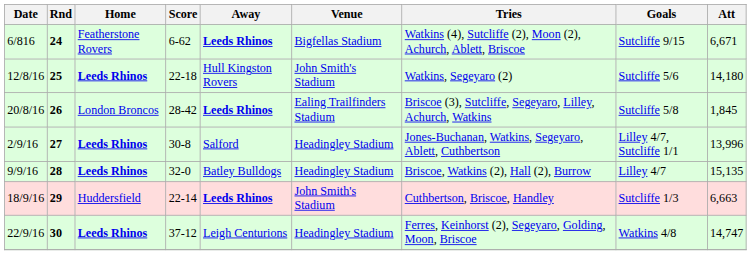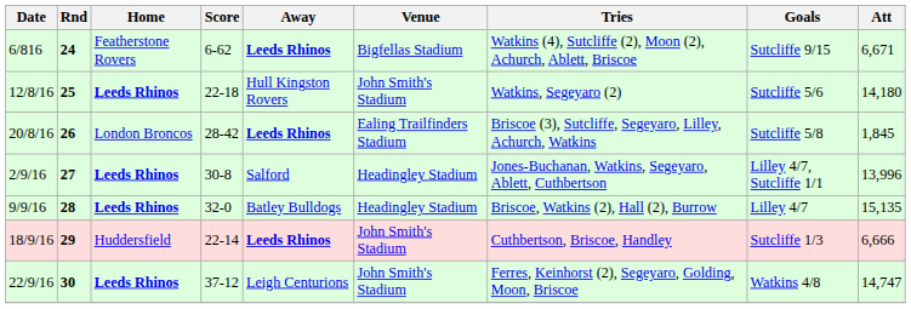 <table class="wikitable" style="font-size:90%;" width="100%">
 <tr>
 <th>Date</th>
 <th>Rnd</th>
 <th>Home</th>
 <th>Score</th>
 <th>Away</th>
 <th>Venue</th>
 <th>Tries</th>
 <th>Goals</th>
 <th>Att</th>
 </tr>
 <tr style="background:#ddffdd;" width=20 | >
 <td>6/816</td>
 <td><strong>24</strong></td>
 <td> <a href='#'>Featherstone Rovers</a></td>
 <td>6-62</td>
 <td> <strong><a href='#'>Leeds Rhinos</a></strong></td>
 <td><a href='#'>Bigfellas Stadium</a></td>
 <td><a href='#'>Watkins</a> (4), <a href='#'>Sutcliffe</a> (2), <a href='#'>Moon</a> (2), <a href='#'>Achurch</a>, <a href='#'>Ablett</a>, <a href='#'>Briscoe</a></td>
 <td><a href='#'>Sutcliffe</a> 9/15</td>
 <td>6,671</td>
 </tr>
 <tr style="background:#ddffdd;" width=20 | >
 <td>12/8/16</td>
 <td><strong>25</strong></td>
 <td> <strong><a href='#'>Leeds Rhinos</a></strong></td>
 <td>22-18</td>
 <td> <a href='#'>Hull Kingston Rovers</a></td>
 <td><a href='#'>John Smith's Stadium</a></td>
 <td><a href='#'>Watkins</a>, <a href='#'>Segeyaro</a> (2)</td>
 <td><a href='#'>Sutcliffe</a> 5/6</td>
 <td>14,180</td>
 </tr>
 <tr style="background:#ddffdd;" width=20 | >
 <td>20/8/16</td>
 <td><strong>26</strong></td>
 <td> <a href='#'>London Broncos</a></td>
 <td>28-42</td>
 <td> <strong><a href='#'>Leeds Rhinos</a></strong></td>
 <td><a href='#'>Ealing Trailfinders Stadium</a></td>
 <td><a href='#'>Briscoe</a> (3), <a href='#'>Sutcliffe</a>, <a href='#'>Segeyaro</a>, <a href='#'>Lilley</a>, <a href='#'>Achurch</a>, <a href='#'>Watkins</a></td>
 <td><a href='#'>Sutcliffe</a> 5/8</td>
 <td>1,845</td>
 </tr>
 <tr style="background:#ddffdd;" width=20 | >
 <td>2/9/16</td>
 <td><strong>27</strong></td>
 <td> <strong><a href='#'>Leeds Rhinos</a></strong></td>
 <td>30-8</td>
 <td> <a href='#'>Salford</a></td>
 <td><a href='#'>Headingley Stadium</a></td>
 <td><a href='#'>Jones-Buchanan</a>, <a href='#'>Watkins</a>, <a href='#'>Segeyaro</a>, <a href='#'>Ablett</a>, <a href='#'>Cuthbertson</a></td>
 <td><a href='#'>Lilley</a> 4/7, <a href='#'>Sutcliffe</a> 1/1</td>
 <td>13,996</td>
 </tr>
 <tr style="background:#ddffdd;" width=20 | >
 <td>9/9/16</td>
 <td><strong>28</strong></td>
 <td> <strong><a href='#'>Leeds Rhinos</a></strong></td>
 <td>32-0</td>
 <td> <a href='#'>Batley Bulldogs</a></td>
 <td><a href='#'>Headingley Stadium</a></td>
 <td><a href='#'>Briscoe</a>, <a href='#'>Watkins</a> (2), <a href='#'>Hall</a> (2), <a href='#'>Burrow</a></td>
 <td><a href='#'>Lilley</a> 4/7</td>
 <td>15,135</td>
 </tr>
 <tr style="background:#ffdddd;" width=20 | >
 <td>18/9/16</td>
 <td><strong>29</strong></td>
 <td> <a href='#'>Huddersfield</a></td>
 <td>22-14</td>
 <td> <strong><a href='#'>Leeds Rhinos</a></strong></td>
 <td><a href='#'>John Smith's Stadium</a></td>
 <td><a href='#'>Cuthbertson</a>, <a href='#'>Briscoe</a>, <a href='#'>Handley</a></td>
 <td><a href='#'>Sutcliffe</a> 1/3</td>
-<td>6,663</td>
+<td>6,666</td>
 </tr>
 <tr style="background:#ddffdd;" width=20 | >
 <td>22/9/16</td>
 <td><strong>30</strong></td>
 <td> <strong><a href='#'>Leeds Rhinos</a></strong></td>
 <td>37-12</td>
 <td> <a href='#'>Leigh Centurions</a></td>
-<td><a href='#'>Headingley Stadium</a></td>
+<td><a href='#'>John Smith's Stadium</a></td>
 <td><a href='#'>Ferres</a>, <a href='#'>Keinhorst</a> (2), <a href='#'>Segeyaro</a>, <a href='#'>Golding</a>, <a href='#'>Moon</a>, <a href='#'>Briscoe</a></td>
 <td><a href='#'>Watkins</a> 4/8</td>
 <td>14,747</td>
 </tr>
 <tr>
 </tr>
 </table>
